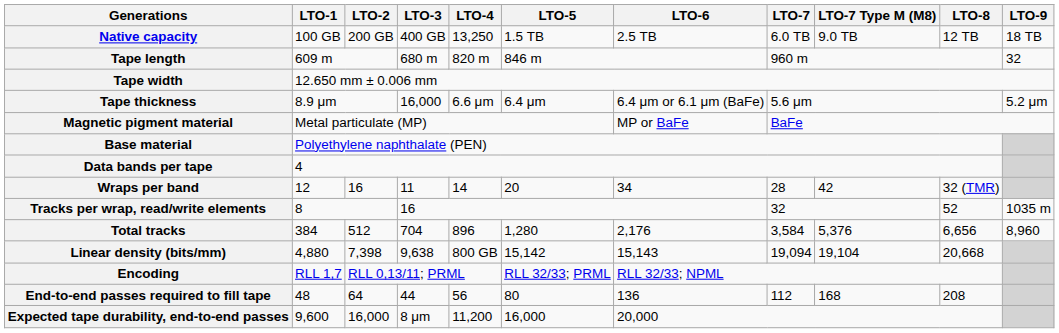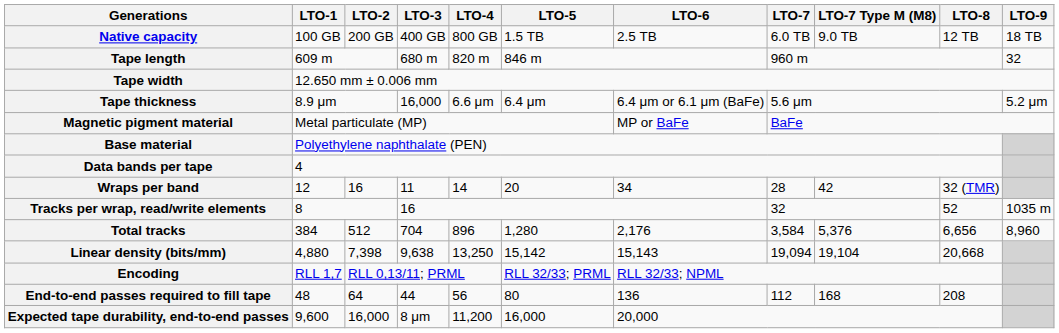 <table class="wikitable" style="font-size: smaller;">
 <tr>
 <th scope="row">Generations</th>
 <th>LTO-1</th>
 <th>LTO-2</th>
 <th>LTO-3</th>
 <th>LTO-4</th>
 <th>LTO-5 </th>
 <th>LTO-6 </th>
 <th>LTO-7</th>
 <th>LTO-7 Type M (M8) </th>
 <th>LTO-8 </th>
 <th>LTO-9</th>
 </tr>
 <tr>
 <th align=left><a href='#'>Native capacity</a></th>
 <td>100 GB</td>
 <td>200 GB</td>
 <td>400 GB</td>
-<td>13,250</td>
+<td>800 GB</td>
 <td>1.5 TB </td>
 <td>2.5 TB</td>
 <td>6.0 TB</td>
 <td>9.0 TB</td>
 <td>12 TB </td>
 <td>18 TB</td>
 </tr>
 <tr>
 <th>Tape length</th>
 <td colspan=2>609 m</td>
 <td>680 m</td>
 <td>820 m</td>
 <td colspan=2>846 m</td>
 <td colspan="3">960 m</td>
 <td>32</td>
 </tr>
 <tr>
 <th>Tape width</th>
 <td colspan="10">12.650 mm ± 0.006 mm</td>
 </tr>
 <tr>
 <th>Tape thickness</th>
 <td colspan=2>8.9 μm</td>
 <td>16,000</td>
 <td>6.6 μm</td>
 <td>6.4 μm</td>
 <td>6.4 μm or 6.1 μm (BaFe)</td>
 <td colspan="3">5.6 μm</td>
 <td>5.2 μm</td>
 </tr>
 <tr>
 <th>Magnetic pigment material</th>
 <td colspan=5>Metal particulate (MP)</td>
 <td>MP or <a href='#'>BaFe</a></td>
 <td colspan="4"><a href='#'>BaFe</a></td>
 </tr>
 <tr>
 <th>Base material</th>
 <td colspan="9"><a href='#'>Polyethylene naphthalate</a> (PEN)</td>
 <td style="background:lightgrey"></td>
 </tr>
 <tr>
 <th>Data bands per tape</th>
 <td colspan="9">4</td>
 <td style="background:lightgrey"></td>
 </tr>
 <tr>
 <th>Wraps per band</th>
 <td>12</td>
 <td>16</td>
 <td>11</td>
 <td>14</td>
 <td>20</td>
 <td>34</td>
 <td>28</td>
 <td>42</td>
 <td>32 (<a href='#'>TMR</a>)</td>
 <td style="background:lightgrey"></td>
 </tr>
 <tr>
 <th>Tracks per wrap, read/write elements</th>
 <td colspan=2>8</td>
 <td colspan=4>16</td>
 <td colspan=2>32</td>
 <td>52</td>
 <td>1035 m</td>
 </tr>
 <tr>
 <th>Total tracks</th>
 <td>384</td>
 <td>512</td>
 <td>704</td>
 <td>896</td>
 <td>1,280</td>
 <td>2,176</td>
 <td>3,584</td>
 <td>5,376</td>
 <td>6,656</td>
 <td>8,960</td>
 </tr>
 <tr>
 <th>Linear density (bits/mm)</th>
 <td>4,880</td>
 <td>7,398</td>
 <td>9,638</td>
-<td>800 GB</td>
+<td>13,250</td>
 <td>15,142 </td>
 <td>15,143</td>
 <td>19,094</td>
 <td>19,104</td>
 <td>20,668</td>
 <td style="background:lightgrey"></td>
 </tr>
 <tr>
 <th>Encoding</th>
 <td><a href='#'>RLL 1,7</a></td>
 <td colspan=3><a href='#'>RLL 0,13/11</a>; <a href='#'>PRML</a></td>
 <td><a href='#'>RLL 32/33</a>; <a href='#'>PRML</a></td>
 <td colspan="4"><a href='#'>RLL 32/33</a>; <a href='#'>NPML</a></td>
 <td style="background:lightgrey"></td>
 </tr>
 <tr>
 <th>End-to-end passes required to fill tape</th>
 <td>48</td>
 <td>64</td>
 <td>44</td>
 <td>56</td>
 <td>80</td>
 <td>136</td>
 <td>112</td>
 <td>168</td>
 <td>208</td>
 <td style="background:lightgrey"></td>
 </tr>
 <tr>
 <th>Expected tape durability, end-to-end passes</th>
 <td>9,600</td>
 <td>16,000</td>
 <td>8 μm</td>
 <td>11,200</td>
 <td>16,000 </td>
 <td colspan="4">20,000</td>
 <td style="background:lightgrey"></td>
 </tr>
 </table>
